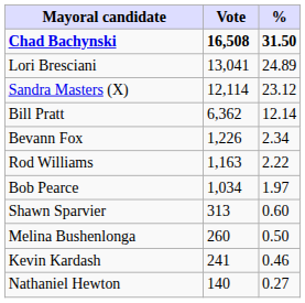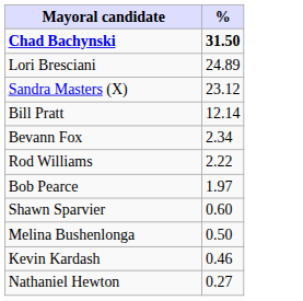 <table class="wikitable">
 <tr>
 <th style="background:#ddf; width:200px;">Mayoral candidate</th>
-<th style="background:#ddf; width:50px;">Vote</th>
 <th style="background:#ddf; width:30px;">%</th>
 </tr>
 <tr>
 <td><strong><a href='#'>Chad Bachynski</a></strong></td>
-<td><strong>16,508</strong></td>
 <td><strong>31.50</strong></td>
 </tr>
 <tr>
 <td>Lori Bresciani</td>
-<td>13,041</td>
 <td>24.89</td>
 </tr>
 <tr>
 <td><a href='#'>Sandra Masters</a> (X)</td>
-<td>12,114</td>
 <td>23.12</td>
 </tr>
 <tr>
 <td>Bill Pratt</td>
-<td>6,362</td>
 <td>12.14</td>
 </tr>
 <tr>
 <td>Bevann Fox</td>
-<td>1,226</td>
 <td>2.34</td>
 </tr>
 <tr>
 <td>Rod Williams</td>
-<td>1,163</td>
 <td>2.22</td>
 </tr>
 <tr>
 <td>Bob Pearce</td>
-<td>1,034</td>
 <td>1.97</td>
 </tr>
 <tr>
 <td>Shawn Sparvier</td>
-<td>313</td>
 <td>0.60</td>
 </tr>
 <tr>
 <td>Melina Bushenlonga</td>
-<td>260</td>
 <td>0.50</td>
 </tr>
 <tr>
 <td>Kevin Kardash</td>
-<td>241</td>
 <td>0.46</td>
 </tr>
 <tr>
 <td>Nathaniel Hewton</td>
-<td>140</td>
 <td>0.27</td>
 </tr>
 </table>
